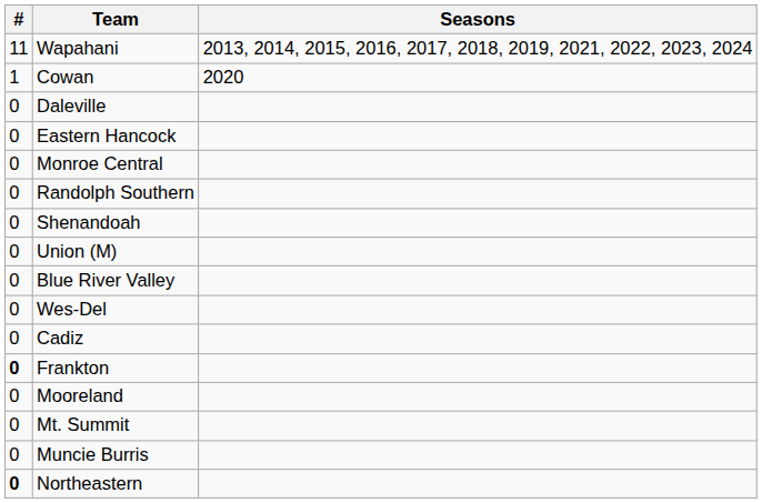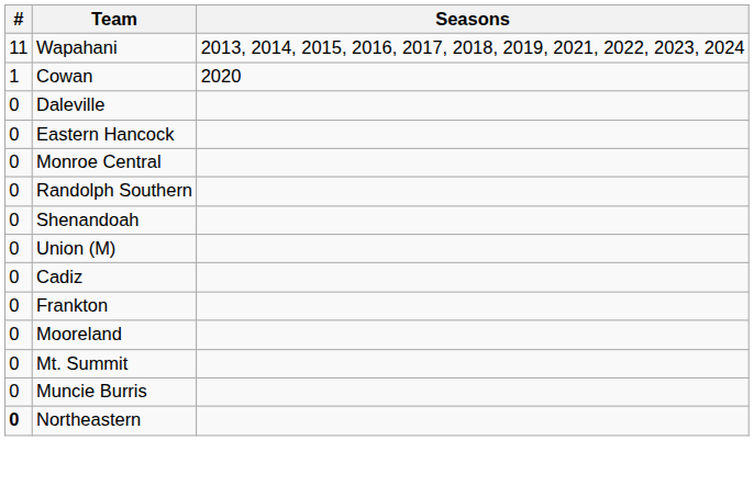 <table class="wikitable" style=>
 <tr>
 <th>#</th>
 <th>Team</th>
 <th>Seasons</th>
 </tr>
 <tr>
 <td>11</td>
 <td>Wapahani</td>
 <td>2013, 2014, 2015, 2016, 2017, 2018, 2019, 2021, 2022, 2023, 2024</td>
 </tr>
 <tr>
 <td>1</td>
 <td>Cowan</td>
 <td>2020</td>
 </tr>
 <tr>
 <td>0</td>
 <td>Daleville</td>
 <td></td>
 </tr>
 <tr>
 <td>0</td>
 <td>Eastern Hancock</td>
 <td></td>
 </tr>
 <tr>
 <td>0</td>
 <td>Monroe Central</td>
 <td></td>
 </tr>
 <tr>
 <td>0</td>
 <td>Randolph Southern</td>
 <td></td>
 </tr>
 <tr>
 <td>0</td>
 <td>Shenandoah</td>
 <td></td>
 </tr>
 <tr>
 <td>0</td>
 <td>Union (M)</td>
 <td></td>
 </tr>
 <tr>
 <td>0</td>
-<td>Blue River Valley</td>
+<td>Cadiz</td>
 <td></td>
 </tr>
 <tr>
 <td>0</td>
-<td>Wes-Del</td>
-<td></td>
-</tr>
-<tr>
-<td>0</td>
-<td>Cadiz</td>
-<td></td>
-</tr>
-<tr>
-<td><strong>0</strong></td>
 <td>Frankton</td>
 <td></td>
 </tr>
 <tr>
 <td>0</td>
 <td>Mooreland</td>
 <td></td>
 </tr>
 <tr>
 <td>0</td>
 <td>Mt. Summit</td>
 <td></td>
 </tr>
 <tr>
 <td>0</td>
 <td>Muncie Burris</td>
 <td></td>
 </tr>
 <tr>
 <td><strong>0</strong></td>
 <td>Northeastern</td>
 <td></td>
 </tr>
 </table>
